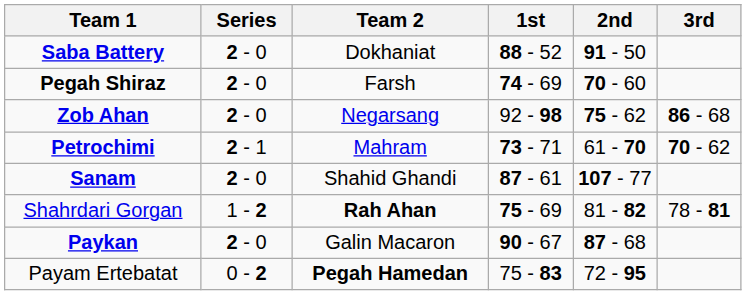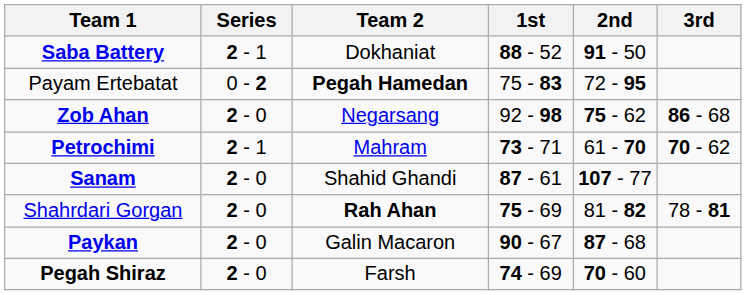 <table class="wikitable" style="text-align:center">
 <tr>
 <th width=150>Team 1</th>
 <th width=65>Series</th>
 <th width=150>Team 2</th>
 <th width=60>1st</th>
 <th width=60>2nd</th>
 <th width=60>3rd</th>
 </tr>
 <tr>
 <td><strong><a href='#'>Saba Battery</a></strong></td>
-<td><strong>2</strong> - 0</td>
+<td><strong>2</strong> - 1</td>
 <td>Dokhaniat</td>
 <td><strong>88</strong> - 52</td>
 <td><strong>91</strong> - 50</td>
 <td></td>
 </tr>
 <tr>
-<td><strong>Pegah Shiraz</strong></td>
-<td><strong>2</strong> - 0</td>
-<td>Farsh</td>
-<td><strong>74</strong> - 69</td>
-<td><strong>70</strong> - 60</td>
+<td>Payam Ertebatat</td>
+<td>0 - <strong>2</strong></td>
+<td><strong>Pegah Hamedan</strong></td>
+<td>75 - <strong>83</strong></td>
+<td>72 - <strong>95</strong></td>
 <td></td>
 </tr>
 <tr>
 <td><strong><a href='#'>Zob Ahan</a></strong></td>
 <td><strong>2</strong> - 0</td>
 <td><a href='#'>Negarsang</a></td>
 <td>92 - <strong>98</strong></td>
 <td><strong>75</strong> - 62</td>
 <td><strong>86</strong> - 68</td>
 </tr>
 <tr>
 <td><strong><a href='#'>Petrochimi</a></strong></td>
 <td><strong>2</strong> - 1</td>
 <td><a href='#'>Mahram</a></td>
 <td><strong>73</strong> - 71</td>
 <td>61 - <strong>70</strong></td>
 <td><strong>70</strong> - 62</td>
 </tr>
 <tr>
 <td><strong><a href='#'>Sanam</a></strong></td>
 <td><strong>2</strong> - 0</td>
 <td>Shahid Ghandi</td>
 <td><strong>87</strong> - 61</td>
 <td><strong>107</strong> - 77</td>
 <td></td>
 </tr>
 <tr>
 <td><a href='#'>Shahrdari Gorgan</a></td>
-<td>1 - <strong>2</strong></td>
+<td><strong>2</strong> - 0</td>
 <td><strong>Rah Ahan</strong></td>
 <td><strong>75</strong> - 69</td>
 <td>81 - <strong>82</strong></td>
 <td>78 - <strong>81</strong></td>
 </tr>
 <tr>
 <td><strong><a href='#'>Paykan</a></strong></td>
 <td><strong>2</strong> - 0</td>
 <td>Galin Macaron</td>
 <td><strong>90</strong> - 67</td>
 <td><strong>87</strong> - 68</td>
 <td></td>
 </tr>
 <tr>
-<td>Payam Ertebatat</td>
-<td>0 - <strong>2</strong></td>
-<td><strong>Pegah Hamedan</strong></td>
-<td>75 - <strong>83</strong></td>
-<td>72 - <strong>95</strong></td>
+<td><strong>Pegah Shiraz</strong></td>
+<td><strong>2</strong> - 0</td>
+<td>Farsh</td>
+<td><strong>74</strong> - 69</td>
+<td><strong>70</strong> - 60</td>
 <td></td>
 </tr>
 </table>
